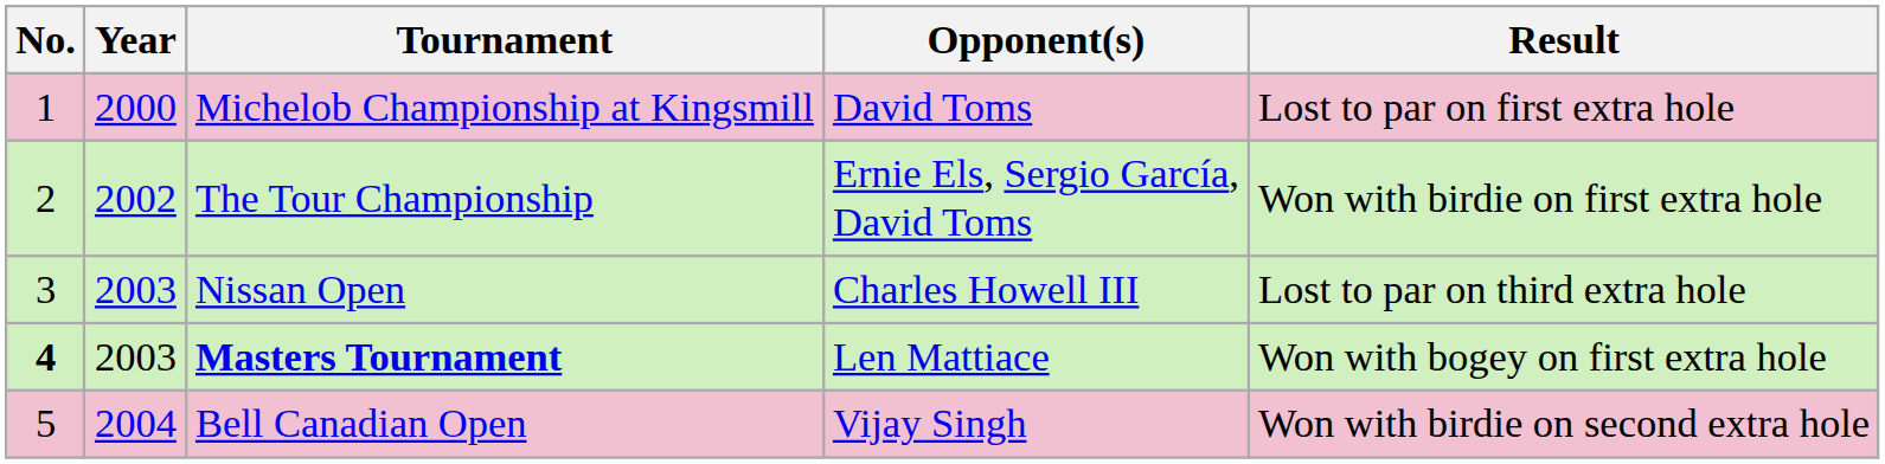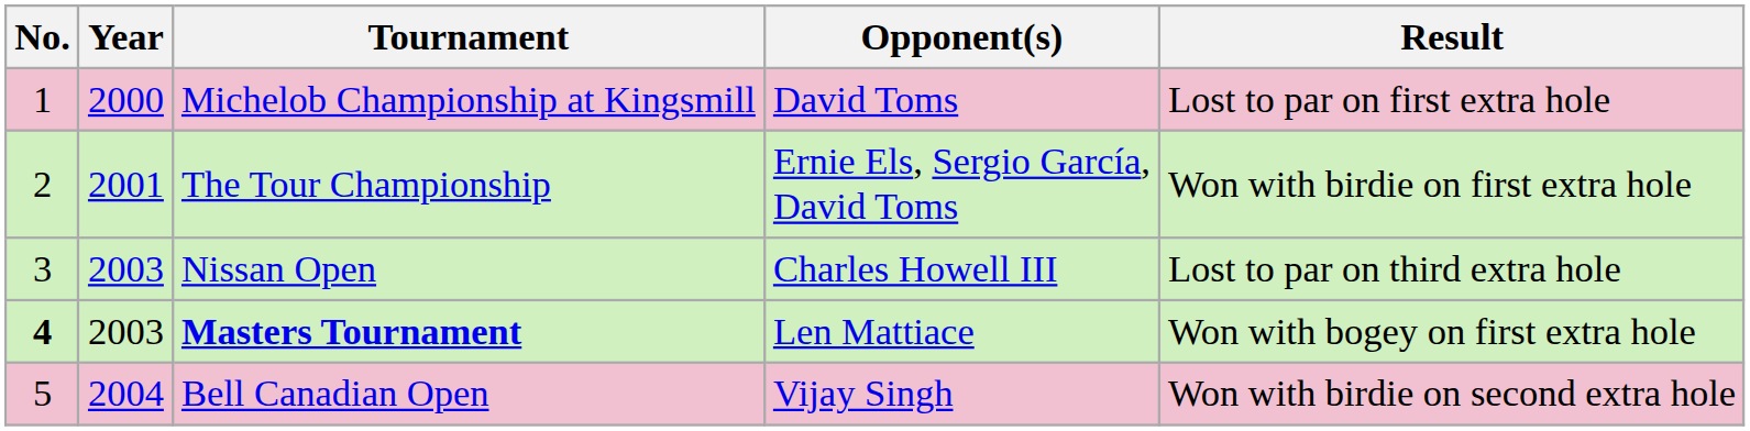 <table class="wikitable" style="font-size:95%;">
 <tr>
 <th>No.</th>
 <th>Year</th>
 <th>Tournament</th>
 <th>Opponent(s)</th>
 <th>Result</th>
 </tr>
 <tr style="background:#F2C1D1;">
 <td align=center>1</td>
 <td><a href='#'>2000</a></td>
 <td><a href='#'>Michelob Championship at Kingsmill</a></td>
 <td> <a href='#'>David Toms</a></td>
 <td>Lost to par on first extra hole</td>
 </tr>
 <tr style="background:#D0F0C0;">
 <td align=center>2</td>
-<td><a href='#'>2002</a></td>
+<td><a href='#'>2001</a></td>
 <td><a href='#'>The Tour Championship</a></td>
 <td> <a href='#'>Ernie Els</a>,  <a href='#'>Sergio García</a>,<br> <a href='#'>David Toms</a></td>
 <td>Won with birdie on first extra hole</td>
 </tr>
 <tr style="background:#D0F0C0;">
 <td align=center>3</td>
 <td><a href='#'>2003</a></td>
 <td><a href='#'>Nissan Open</a></td>
 <td> <a href='#'>Charles Howell III</a></td>
 <td>Lost to par on third extra hole</td>
 </tr>
 <tr style="background:#D0F0C0;">
 <td align=center><strong>4</strong></td>
 <td>2003</td>
 <td><strong><a href='#'>Masters Tournament</a></strong></td>
 <td> <a href='#'>Len Mattiace</a></td>
 <td>Won with bogey on first extra hole</td>
 </tr>
 <tr style="background:#F2C1D1;">
 <td align=center>5</td>
 <td><a href='#'>2004</a></td>
 <td><a href='#'>Bell Canadian Open</a></td>
 <td> <a href='#'>Vijay Singh</a></td>
 <td>Won with birdie on second extra hole</td>
 </tr>
 </table>
